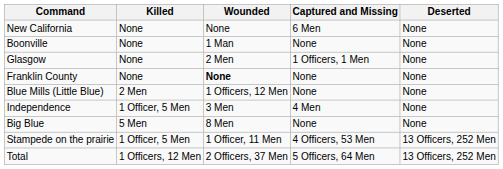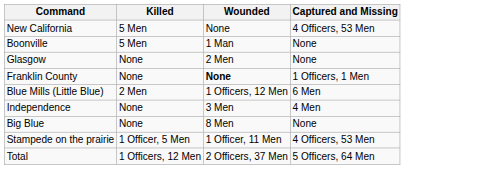 <table class="wikitable">
 <tr>
 <th>Command</th>
 <th>Killed</th>
 <th>Wounded</th>
 <th>Captured and Missing</th>
-<th>Deserted</th>
 </tr>
 <tr>
 <td>New California</td>
+<td>5 Men</td>
 <td>None</td>
-<td>None</td>
-<td>6 Men</td>
-<td>None</td>
+<td>4 Officers, 53 Men</td>
 </tr>
 <tr>
 <td>Boonville</td>
-<td>None</td>
+<td>5 Men</td>
 <td>1 Man</td>
-<td>None</td>
 <td>None</td>
 </tr>
 <tr>
 <td>Glasgow</td>
 <td>None</td>
 <td>2 Men</td>
-<td>1 Officers, 1 Men</td>
 <td>None</td>
 </tr>
 <tr>
 <td>Franklin County</td>
 <td>None</td>
 <td><strong>None</strong></td>
-<td>None</td>
-<td>None</td>
+<td>1 Officers, 1 Men</td>
 </tr>
 <tr>
 <td>Blue Mills (Little Blue)</td>
 <td>2 Men</td>
 <td>1 Officers, 12 Men</td>
-<td>None</td>
-<td>None</td>
+<td>6 Men</td>
 </tr>
 <tr>
 <td>Independence</td>
-<td>1 Officer, 5 Men</td>
+<td>None</td>
 <td>3 Men</td>
 <td>4 Men</td>
-<td>None</td>
 </tr>
 <tr>
 <td>Big Blue</td>
-<td>5 Men</td>
+<td>None</td>
 <td>8 Men</td>
-<td>None</td>
 <td>None</td>
 </tr>
 <tr>
 <td>Stampede on the prairie</td>
 <td>1 Officer, 5 Men</td>
 <td>1 Officer, 11 Men</td>
 <td>4 Officers, 53 Men</td>
-<td>13 Officers, 252 Men</td>
 </tr>
 <tr>
 <td>Total</td>
 <td>1 Officers, 12 Men</td>
 <td>2 Officers, 37 Men</td>
 <td>5 Officers, 64 Men</td>
-<td>13 Officers, 252 Men</td>
 </tr>
 </table>
